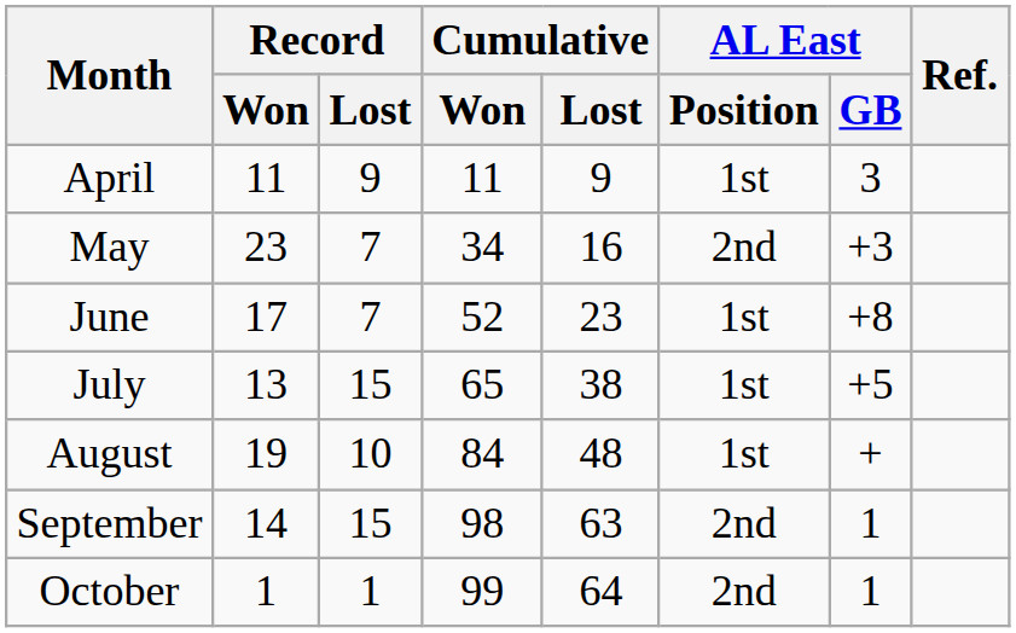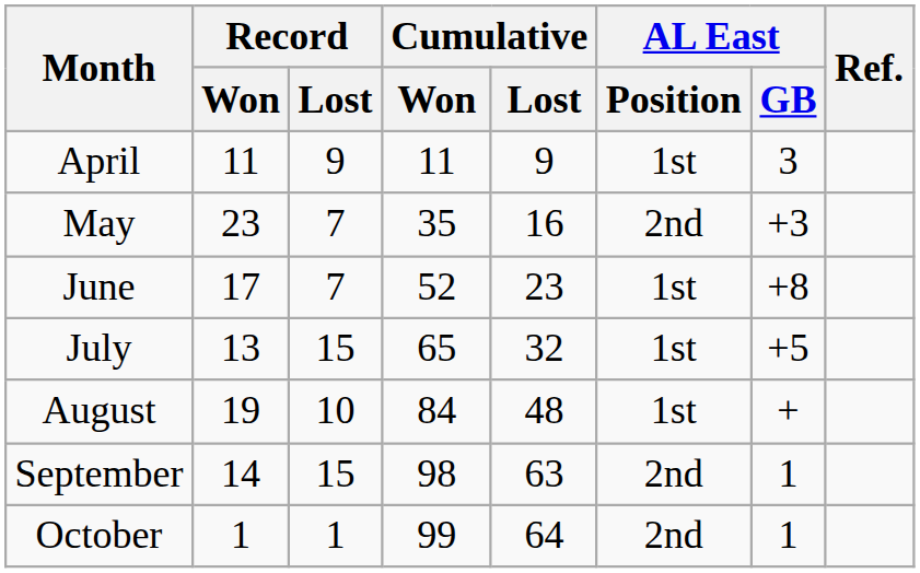 <table class="wikitable" style="text-align:center;">
 <tr>
 <th rowspan=2>Month</th>
 <th colspan=2>Record</th>
 <th colspan=2>Cumulative</th>
 <th colspan=2><a href='#'>AL East</a></th>
 <th rowspan=2>Ref.</th>
 </tr>
 <tr>
 <th>Won</th>
 <th>Lost</th>
 <th>Won</th>
 <th>Lost</th>
 <th>Position</th>
 <th><a href='#'>GB</a></th>
 </tr>
 <tr>
 <td>April</td>
 <td>11</td>
 <td>9</td>
 <td>11</td>
 <td>9</td>
 <td>1st</td>
 <td>3</td>
 <td></td>
 </tr>
 <tr>
 <td>May</td>
 <td>23</td>
 <td>7</td>
-<td>34</td>
+<td>35</td>
 <td>16</td>
 <td>2nd</td>
 <td>+3</td>
 <td></td>
 </tr>
 <tr>
 <td>June</td>
 <td>17</td>
 <td>7</td>
 <td>52</td>
 <td>23</td>
 <td>1st</td>
 <td>+8</td>
 <td></td>
 </tr>
 <tr>
 <td>July</td>
 <td>13</td>
 <td>15</td>
 <td>65</td>
-<td>38</td>
+<td>32</td>
 <td>1st</td>
 <td>+5</td>
 <td></td>
 </tr>
 <tr>
 <td>August</td>
 <td>19</td>
 <td>10</td>
 <td>84</td>
 <td>48</td>
 <td>1st</td>
 <td>+</td>
 <td></td>
 </tr>
 <tr>
 <td>September</td>
 <td>14</td>
 <td>15</td>
 <td>98</td>
 <td>63</td>
 <td>2nd</td>
 <td>1</td>
 <td></td>
 </tr>
 <tr>
 <td>October</td>
 <td>1</td>
 <td>1</td>
 <td>99</td>
 <td>64</td>
 <td>2nd</td>
 <td>1</td>
 <td></td>
 </tr>
 </table>
